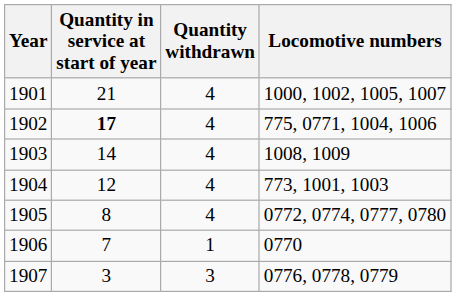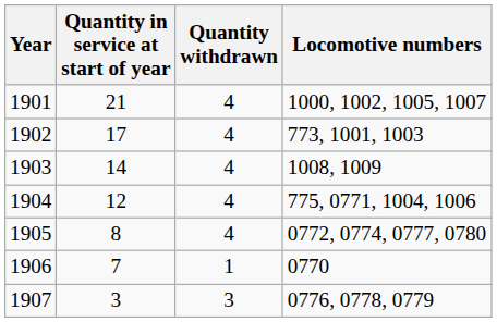 <table class=wikitable style=text-align:center>
 <tr>
 <th>Year</th>
 <th>Quantity in<br>service at<br>start of year</th>
 <th>Quantity<br>withdrawn</th>
 <th>Locomotive numbers</th>
 </tr>
 <tr>
 <td>1901</td>
 <td>21</td>
 <td>4</td>
 <td style=text-align:left>1000, 1002, 1005, 1007</td>
 </tr>
 <tr>
 <td>1902</td>
-<td><strong>17</strong></td>
+<td>17</td>
 <td>4</td>
-<td style=text-align:left>775, 0771, 1004, 1006</td>
+<td style=text-align:left>773, 1001, 1003</td>
 </tr>
 <tr>
 <td>1903</td>
 <td>14</td>
 <td>4</td>
 <td style=text-align:left>1008, 1009</td>
 </tr>
 <tr>
 <td>1904</td>
 <td>12</td>
 <td>4</td>
-<td style=text-align:left>773, 1001, 1003</td>
+<td style=text-align:left>775, 0771, 1004, 1006</td>
 </tr>
 <tr>
 <td>1905</td>
 <td>8</td>
 <td>4</td>
 <td style=text-align:left>0772, 0774, 0777, 0780</td>
 </tr>
 <tr>
 <td>1906</td>
 <td>7</td>
 <td>1</td>
 <td style=text-align:left>0770</td>
 </tr>
 <tr>
 <td>1907</td>
 <td>3</td>
 <td>3</td>
 <td style=text-align:left>0776, 0778, 0779</td>
 </tr>
 </table>
